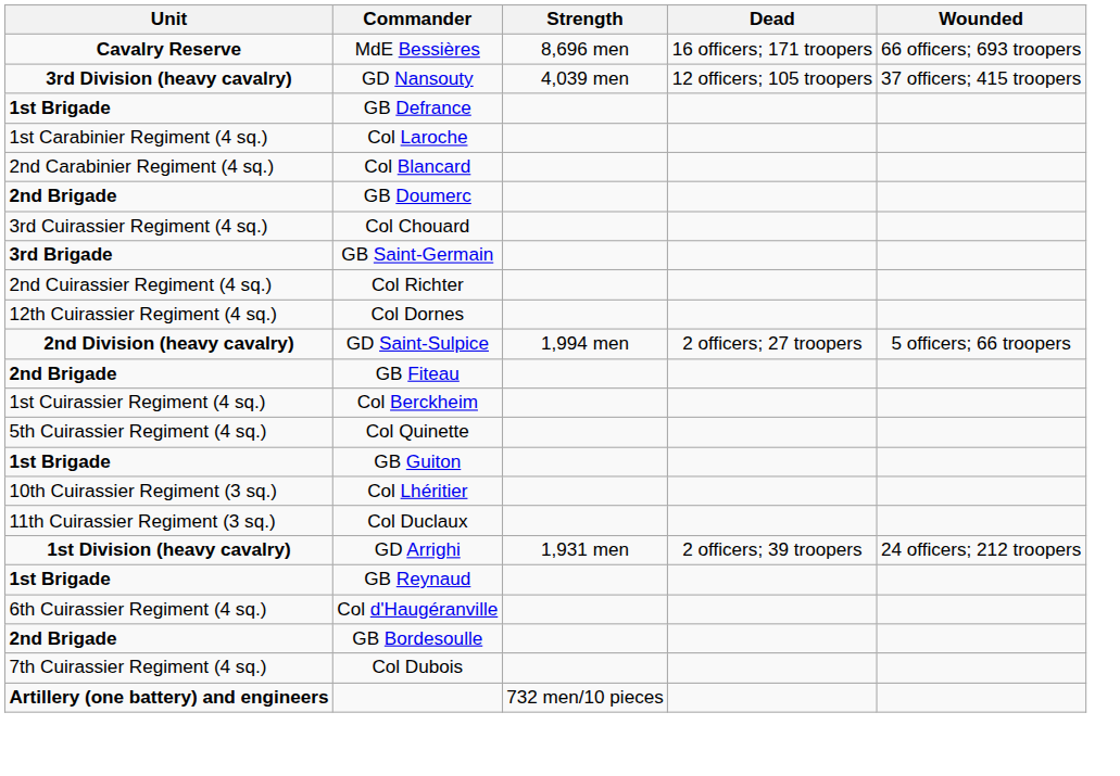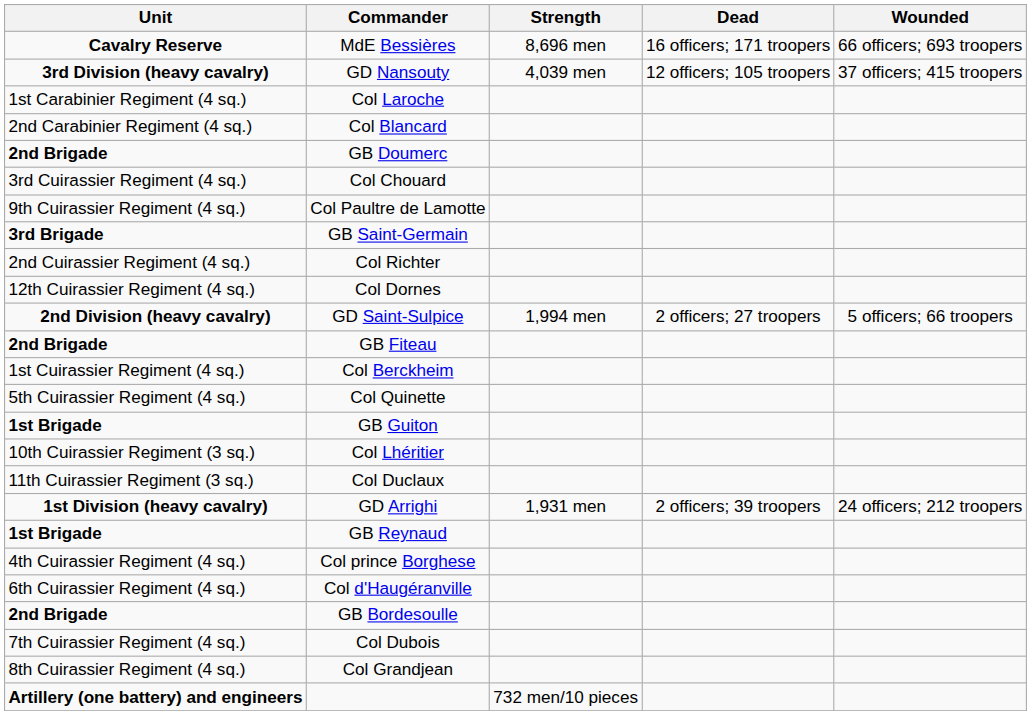 <table class="wikitable">
 <tr>
 <th>Unit</th>
 <th>Commander</th>
 <th>Strength</th>
 <th>Dead</th>
 <th>Wounded</th>
 </tr>
 <tr>
 <th style="background:#f9f9f9;">Cavalry Reserve</th>
 <td style="text-align:center;">MdE <a href='#'>Bessières</a></td>
 <td style="text-align:center;">8,696 men</td>
 <td style="text-align:center;">16 officers; 171 troopers</td>
 <td style="text-align:center;">66 officers; 693 troopers</td>
 </tr>
 <tr>
 <th style="background:#f9f9f9;">3rd Division (heavy cavalry)</th>
 <td style="text-align:center;">GD <a href='#'>Nansouty</a></td>
 <td style="text-align:center;">4,039 men</td>
 <td style="text-align:center;">12 officers; 105 troopers</td>
 <td style="text-align:center;">37 officers; 415 troopers</td>
-</tr>
-<tr>
-<td><strong>1st Brigade</strong></td>
-<td style="text-align:center;">GB <a href='#'>Defrance</a></td>
-<td style="text-align:center;"></td>
-<td style="text-align:center;"></td>
-<td style="text-align:center;"></td>
 </tr>
 <tr>
 <td>1st Carabinier Regiment (4 sq.)</td>
 <td style="text-align:center;">Col <a href='#'>Laroche</a></td>
 <td style="text-align:center;"></td>
 <td style="text-align:center;"></td>
 <td style="text-align:center;"></td>
 </tr>
 <tr>
 <td>2nd Carabinier Regiment (4 sq.)</td>
 <td style="text-align:center;">Col <a href='#'>Blancard</a></td>
 <td style="text-align:center;"></td>
 <td style="text-align:center;"></td>
 <td style="text-align:center;"></td>
 </tr>
 <tr>
 <td><strong>2nd Brigade</strong></td>
 <td style="text-align:center;">GB <a href='#'>Doumerc</a></td>
 <td style="text-align:center;"></td>
 <td style="text-align:center;"></td>
 <td style="text-align:center;"></td>
 </tr>
 <tr>
 <td>3rd Cuirassier Regiment (4 sq.)</td>
 <td style="text-align:center;">Col Chouard</td>
+<td style="text-align:center;"></td>
+<td style="text-align:center;"></td>
+<td style="text-align:center;"></td>
+</tr>
+<tr>
+<td>9th Cuirassier Regiment (4 sq.)</td>
+<td style="text-align:center;">Col Paultre de Lamotte</td>
 <td style="text-align:center;"></td>
 <td style="text-align:center;"></td>
 <td style="text-align:center;"></td>
 </tr>
 <tr>
 <td><strong>3rd Brigade</strong></td>
 <td style="text-align:center;">GB <a href='#'>Saint-Germain</a></td>
 <td style="text-align:center;"></td>
 <td style="text-align:center;"></td>
 <td style="text-align:center;"></td>
 </tr>
 <tr>
 <td>2nd Cuirassier Regiment (4 sq.)</td>
 <td style="text-align:center;">Col Richter</td>
 <td style="text-align:center;"></td>
 <td style="text-align:center;"></td>
 <td style="text-align:center;"></td>
 </tr>
 <tr>
 <td>12th Cuirassier Regiment (4 sq.)</td>
 <td style="text-align:center;">Col Dornes</td>
 <td style="text-align:center;"></td>
 <td style="text-align:center;"></td>
 <td style="text-align:center;"></td>
 </tr>
 <tr>
 <th style="background:#f9f9f9;">2nd Division (heavy cavalry)</th>
 <td style="text-align:center;">GD <a href='#'>Saint-Sulpice</a></td>
 <td style="text-align:center;">1,994 men</td>
 <td style="text-align:center;">2 officers; 27 troopers</td>
 <td style="text-align:center;">5 officers; 66 troopers</td>
 </tr>
 <tr>
 <td><strong>2nd Brigade</strong></td>
 <td style="text-align:center;">GB <a href='#'>Fiteau</a></td>
 <td style="text-align:center;"></td>
 <td style="text-align:center;"></td>
 <td style="text-align:center;"></td>
 </tr>
 <tr>
 <td>1st Cuirassier Regiment (4 sq.)</td>
 <td style="text-align:center;">Col <a href='#'>Berckheim</a></td>
 <td style="text-align:center;"></td>
 <td style="text-align:center;"></td>
 <td style="text-align:center;"></td>
 </tr>
 <tr>
 <td>5th Cuirassier Regiment (4 sq.)</td>
 <td style="text-align:center;">Col Quinette</td>
 <td style="text-align:center;"></td>
 <td style="text-align:center;"></td>
 <td style="text-align:center;"></td>
 </tr>
 <tr>
 <td><strong>1st Brigade</strong></td>
 <td style="text-align:center;">GB <a href='#'>Guiton</a></td>
 <td style="text-align:center;"></td>
 <td style="text-align:center;"></td>
 <td style="text-align:center;"></td>
 </tr>
 <tr>
 <td>10th Cuirassier Regiment (3 sq.)</td>
 <td style="text-align:center;">Col <a href='#'>Lhéritier</a></td>
 <td style="text-align:center;"></td>
 <td style="text-align:center;"></td>
 <td style="text-align:center;"></td>
 </tr>
 <tr>
 <td>11th Cuirassier Regiment (3 sq.)</td>
 <td style="text-align:center;">Col Duclaux</td>
 <td style="text-align:center;"></td>
 <td style="text-align:center;"></td>
 <td style="text-align:center;"></td>
 </tr>
 <tr>
 <th style="background:#f9f9f9;">1st Division (heavy cavalry)</th>
 <td style="text-align:center;">GD <a href='#'>Arrighi</a></td>
 <td style="text-align:center;">1,931 men</td>
 <td style="text-align:center;">2 officers; 39 troopers</td>
 <td style="text-align:center;">24 officers; 212 troopers</td>
 </tr>
 <tr>
 <td><strong>1st Brigade</strong></td>
 <td style="text-align:center;">GB <a href='#'>Reynaud</a></td>
 <td style="text-align:center;"></td>
 <td style="text-align:center;"></td>
 <td style="text-align:center;"></td>
 </tr>
 <tr>
+<td>4th Cuirassier Regiment (4 sq.)</td>
+<td style="text-align:center;">Col prince <a href='#'>Borghese</a></td>
+<td style="text-align:center;"></td>
+<td style="text-align:center;"></td>
+<td style="text-align:center;"></td>
+</tr>
+<tr>
 <td>6th Cuirassier Regiment (4 sq.)</td>
 <td style="text-align:center;">Col <a href='#'>d'Haugéranville</a></td>
 <td style="text-align:center;"></td>
 <td style="text-align:center;"></td>
 <td style="text-align:center;"></td>
 </tr>
 <tr>
 <td><strong>2nd Brigade</strong></td>
 <td style="text-align:center;">GB <a href='#'>Bordesoulle</a></td>
 <td style="text-align:center;"></td>
 <td style="text-align:center;"></td>
 <td style="text-align:center;"></td>
 </tr>
 <tr>
 <td>7th Cuirassier Regiment (4 sq.)</td>
 <td style="text-align:center;">Col Dubois</td>
 <td style="text-align:center;"></td>
 <td style="text-align:center;"></td>
 <td style="text-align:center;"></td>
 </tr>
 <tr>
+<td>8th Cuirassier Regiment (4 sq.)</td>
+<td style="text-align:center;">Col Grandjean</td>
+<td style="text-align:center;"></td>
+<td style="text-align:center;"></td>
+<td style="text-align:center;"></td>
+</tr>
+<tr>
 <td><strong>Artillery (one battery) and engineers</strong></td>
 <td style="text-align:center;"></td>
 <td style="text-align:center;">732 men/10 pieces</td>
 <td style="text-align:center;"></td>
 <td style="text-align:center;"></td>
 </tr>
 </table>
